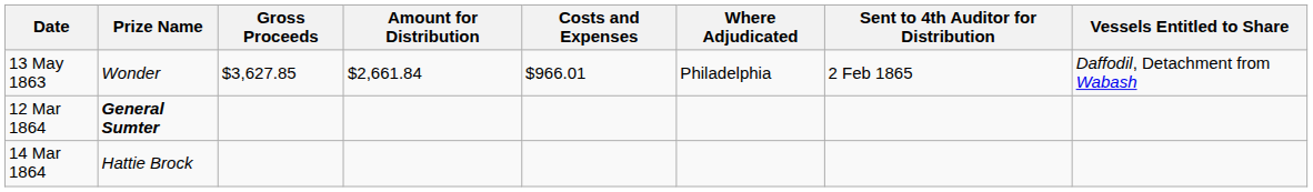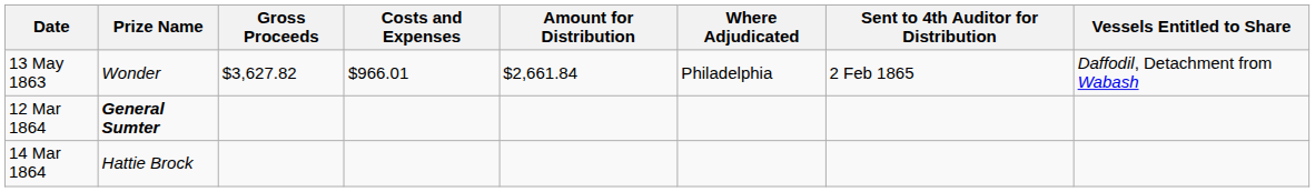 <table class="wikitable">
 <tr>
 <th>Date</th>
 <th>Prize Name</th>
 <th>Gross Proceeds</th>
+<th>Costs and Expenses</th>
 <th>Amount for Distribution</th>
-<th>Costs and Expenses</th>
 <th>Where Adjudicated</th>
 <th>Sent to 4th Auditor for Distribution</th>
 <th>Vessels Entitled to Share</th>
 </tr>
 <tr>
 <td>13 May 1863</td>
 <td><em>Wonder</em></td>
-<td>$3,627.85</td>
+<td>$3,627.82</td>
+<td>$966.01</td>
 <td>$2,661.84</td>
-<td>$966.01</td>
 <td>Philadelphia</td>
 <td>2 Feb 1865</td>
 <td><em>Daffodil</em>, Detachment from <a href='#'><em>Wabash</em></a></td>
 </tr>
 <tr>
 <td>12 Mar 1864</td>
 <td><strong><em>General Sumter</em></strong></td>
 <td></td>
 <td></td>
 <td></td>
 <td></td>
 <td></td>
 <td></td>
 </tr>
 <tr>
 <td>14 Mar 1864</td>
 <td><em>Hattie Brock</em></td>
 <td></td>
 <td></td>
 <td></td>
 <td></td>
 <td></td>
 <td></td>
 </tr>
 </table>
